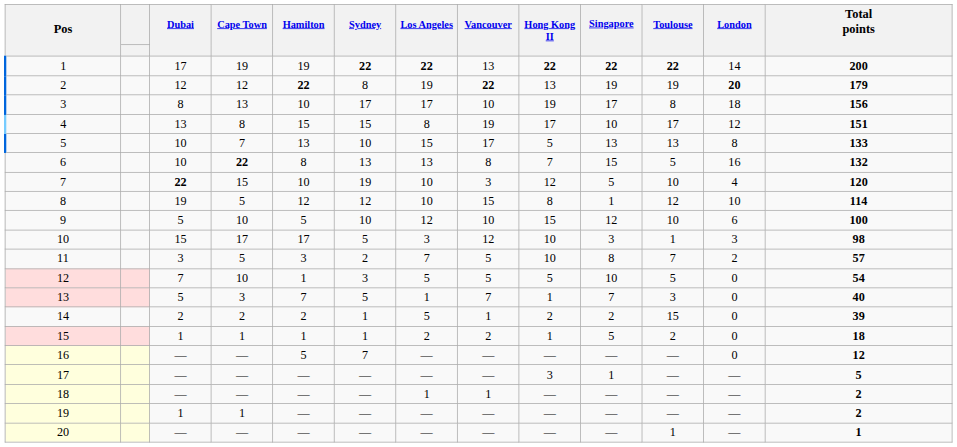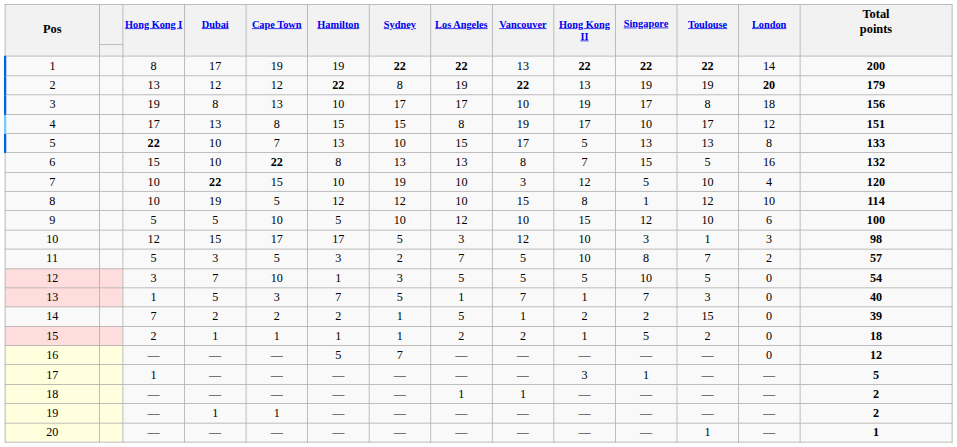 <table class="wikitable sortable" style="text-align:center;">
 <tr style="font-size:85%;vertical-align:top;">
 <th style="border-bottom:1px solid transparent;padding:2px;font-size:120%;"><br>Pos</th>
 <th></th>
+<th style="border-bottom:1px solid transparent;padding:2px;"><br><a href='#'>Hong Kong I</a></th>
 <th style="border-bottom:1px solid transparent;padding:2px;"><br><a href='#'>Dubai</a></th>
 <th style="border-bottom:1px solid transparent;padding:2px;"><br><a href='#'>Cape Town</a></th>
 <th style="border-bottom:1px solid transparent;padding:2px;"><br><a href='#'>Hamilton</a></th>
 <th style="border-bottom:1px solid transparent;padding:2px;"><br><a href='#'>Sydney</a></th>
 <th style="border-bottom:1px solid transparent;padding:2px;"><br><a href='#'>Los Angeles</a></th>
 <th style="border-bottom:1px solid transparent;padding:2px;"><br><a href='#'>Vancouver</a></th>
 <th style="border-bottom:1px solid transparent;padding:2px;"><br><a href='#'>Hong Kong II</a></th>
 <th style="border-bottom:1px solid transparent;padding:1px;"><br><a href='#'>Singapore</a></th>
 <th style="border-bottom:1px solid transparent;padding:2px;"><br><a href='#'>Toulouse</a></th>
 <th style="border-bottom:1px solid transparent;padding:2px;"><br><a href='#'>London</a></th>
 <th style="border-bottom:1px solid transparent;padding:2px;font-size:120%;">Total<br>points</th>
 </tr>
 <tr style="line-height:8px;">
 <th data-sort-type="number"></th>
 <th></th>
 <th data-sort-type="number" max-width=8em width=6.5%></th>
 <th data-sort-type="number" max-width=8em width=6.5%></th>
 <th data-sort-type="number" max-width=8em width=6.5%></th>
 <th data-sort-type="number" max-width=8em width=6.5%></th>
 <th data-sort-type="number" max-width=8em width=6.5%></th>
 <th data-sort-type="number" max-width=8em width=6.5%></th>
 <th data-sort-type="number" max-width=8em width=6.5%></th>
 <th data-sort-type="number" max-width=8em width=6.5%></th>
 <th data-sort-type="number" max-width=8em width=6.5%></th>
 <th data-sort-type="number" max-width=8em width=6.5%></th>
+<th data-sort-type="number" max-width=8em width=6.5%></th>
 <th data-sort-type="number"> </th>
 </tr>
 <tr>
 <td style="border-left:3px solid #06d;">1</td>
 <td align="left"></td>
+<td>8</td>
 <td>17</td>
 <td>19</td>
 <td>19</td>
 <td><strong>22</strong></td>
 <td><strong>22</strong></td>
 <td>13</td>
 <td><strong>22</strong></td>
 <td><strong>22</strong></td>
 <td><strong>22</strong></td>
 <td>14</td>
 <td><strong>200</strong></td>
 </tr>
 <tr>
 <td style="border-left:3px solid #06d;">2</td>
 <td align=left></td>
+<td>13</td>
 <td>12</td>
 <td>12</td>
 <td><strong>22</strong></td>
 <td>8</td>
 <td>19</td>
 <td><strong>22</strong></td>
 <td>13</td>
 <td>19</td>
 <td>19</td>
 <td><strong>20</strong></td>
 <td><strong>179</strong></td>
 </tr>
 <tr>
 <td style="border-left:3px solid #06d;">3</td>
 <td align=left></td>
+<td>19</td>
 <td>8</td>
 <td>13</td>
 <td>10</td>
 <td>17</td>
 <td>17</td>
 <td>10</td>
 <td>19</td>
 <td>17</td>
 <td>8</td>
 <td>18</td>
 <td><strong>156</strong></td>
 </tr>
 <tr>
 <td style="border-left:3px solid #7cf;">4</td>
 <td align="left"></td>
+<td>17</td>
 <td>13</td>
 <td>8</td>
 <td>15</td>
 <td>15</td>
 <td>8</td>
 <td>19</td>
 <td>17</td>
 <td>10</td>
 <td>17</td>
 <td>12</td>
 <td><strong>151</strong></td>
 </tr>
 <tr>
 <td style="border-left:3px solid #06d;">5</td>
 <td align="left"></td>
+<td><strong>22</strong></td>
 <td>10</td>
 <td>7</td>
 <td>13</td>
 <td>10</td>
 <td>15</td>
 <td>17</td>
 <td>5</td>
 <td>13</td>
 <td>13</td>
 <td>8</td>
 <td><strong>133</strong></td>
 </tr>
 <tr>
 <td>6</td>
 <td align="left"></td>
+<td>15</td>
 <td>10</td>
 <td><strong>22</strong></td>
 <td>8</td>
 <td>13</td>
 <td>13</td>
 <td>8</td>
 <td>7</td>
 <td>15</td>
 <td>5</td>
 <td>16</td>
 <td><strong>132</strong></td>
 </tr>
 <tr>
 <td>7</td>
 <td align="left"></td>
+<td>10</td>
 <td><strong>22</strong></td>
 <td>15</td>
 <td>10</td>
 <td>19</td>
 <td>10</td>
 <td>3</td>
 <td>12</td>
 <td>5</td>
 <td>10</td>
 <td>4</td>
 <td><strong>120</strong></td>
 </tr>
 <tr>
 <td>8</td>
 <td align="left"></td>
+<td>10</td>
 <td>19</td>
 <td>5</td>
 <td>12</td>
 <td>12</td>
 <td>10</td>
 <td>15</td>
 <td>8</td>
 <td>1</td>
 <td>12</td>
 <td>10</td>
 <td><strong>114</strong></td>
 </tr>
 <tr>
 <td>9</td>
 <td align=left></td>
 <td>5</td>
+<td>5</td>
 <td>10</td>
 <td>5</td>
 <td>10</td>
 <td>12</td>
 <td>10</td>
 <td>15</td>
 <td>12</td>
 <td>10</td>
 <td>6</td>
 <td><strong>100</strong></td>
 </tr>
 <tr>
 <td>10</td>
 <td align="left"></td>
+<td>12</td>
 <td>15</td>
 <td>17</td>
 <td>17</td>
 <td>5</td>
 <td>3</td>
 <td>12</td>
 <td>10</td>
 <td>3</td>
 <td>1</td>
 <td>3</td>
 <td><strong>98</strong></td>
 </tr>
 <tr>
 <td>11</td>
 <td align=left></td>
+<td>5</td>
 <td>3</td>
 <td>5</td>
 <td>3</td>
 <td>2</td>
 <td>7</td>
 <td>5</td>
 <td>10</td>
 <td>8</td>
 <td>7</td>
 <td>2</td>
 <td><strong>57</strong></td>
 </tr>
 <tr>
 <td style="background:#fdd;">12</td>
 <td style="background:#fdd;" align="left"></td>
+<td>3</td>
 <td>7</td>
 <td>10</td>
 <td>1</td>
 <td>3</td>
 <td>5</td>
 <td>5</td>
 <td>5</td>
 <td>10</td>
 <td>5</td>
 <td>0</td>
 <td><strong>54</strong></td>
 </tr>
 <tr>
 <td style="background:#fdd;">13</td>
 <td style="background:#fdd;" align=left></td>
+<td>1</td>
 <td>5</td>
 <td>3</td>
 <td>7</td>
 <td>5</td>
 <td>1</td>
 <td>7</td>
 <td>1</td>
 <td>7</td>
 <td>3</td>
 <td>0</td>
 <td><strong>40</strong></td>
 </tr>
 <tr>
 <td>14</td>
 <td align="left"></td>
+<td>7</td>
 <td>2</td>
 <td>2</td>
 <td>2</td>
 <td>1</td>
 <td>5</td>
 <td>1</td>
 <td>2</td>
 <td>2</td>
 <td>15</td>
 <td>0</td>
 <td><strong>39</strong></td>
 </tr>
 <tr>
 <td style="background:#fdd;">15</td>
 <td style="background:#fdd;" align=left></td>
+<td>2</td>
 <td>1</td>
 <td>1</td>
 <td>1</td>
 <td>1</td>
 <td>2</td>
 <td>2</td>
 <td>1</td>
 <td>5</td>
 <td>2</td>
 <td>0</td>
 <td><strong>18</strong></td>
 </tr>
 <tr>
 <td style="background:#ffd;">16</td>
 <td style="background:#ffd;" align="left"></td>
 <td>—</td>
 <td>—</td>
+<td>—</td>
 <td>5</td>
 <td>7</td>
 <td>—</td>
 <td>—</td>
 <td>—</td>
 <td>—</td>
 <td>—</td>
 <td>0</td>
 <td><strong>12</strong></td>
 </tr>
 <tr>
 <td style="background:#ffd;">17</td>
 <td style="background:#ffd;" align="left"></td>
+<td>1</td>
 <td>—</td>
 <td>—</td>
 <td>—</td>
 <td>—</td>
 <td>—</td>
 <td>—</td>
 <td>3</td>
 <td>1</td>
 <td>—</td>
 <td>—</td>
 <td><strong>5</strong></td>
 </tr>
 <tr>
 <td style="background:#ffd;">18</td>
 <td style="background:#ffd;" align="left"></td>
 <td>—</td>
 <td>—</td>
 <td>—</td>
 <td>—</td>
+<td>—</td>
 <td>1</td>
 <td>1</td>
 <td>—</td>
 <td>—</td>
 <td>—</td>
 <td>—</td>
 <td><strong>2</strong></td>
 </tr>
 <tr>
 <td style="background:#ffd;">19</td>
 <td style="background:#ffd;" align="left"></td>
+<td>—</td>
 <td>1</td>
 <td>1</td>
 <td>—</td>
 <td>—</td>
 <td>—</td>
 <td>—</td>
 <td>—</td>
 <td>—</td>
 <td>—</td>
 <td>—</td>
 <td><strong>2</strong></td>
 </tr>
 <tr>
 <td style="background:#ffd;">20</td>
 <td style="background:#ffd;" align="left"></td>
 <td>—</td>
 <td>—</td>
 <td>—</td>
 <td>—</td>
 <td>—</td>
 <td>—</td>
 <td>—</td>
 <td>—</td>
+<td>—</td>
 <td>1</td>
 <td>—</td>
 <td><strong>1</strong></td>
 </tr>
 </table>
